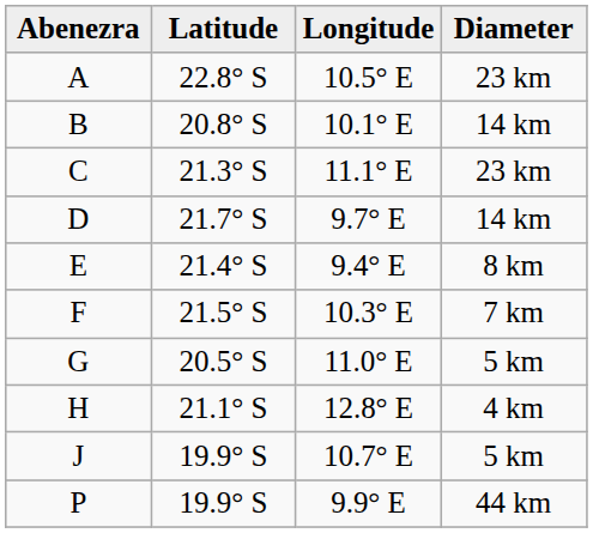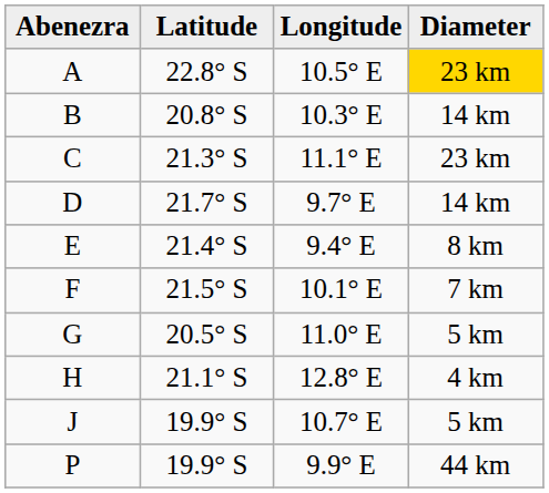 <table class="wikitable">
 <tr>
 <th width="25%" style="background:#eeeeee;">Abenezra</th>
 <th width="25%" style="background:#eeeeee;">Latitude</th>
 <th width="25%" style="background:#eeeeee;">Longitude</th>
 <th width="25%" style="background:#eeeeee;">Diameter</th>
 </tr>
 <tr>
 <td align="center">A</td>
 <td align="center">22.8° S</td>
 <td align="center">10.5° E</td>
-<td align="center">23 km</td>
+<td align="center" style="background: gold;">23 km</td>
 </tr>
 <tr>
 <td align="center">B</td>
 <td align="center">20.8° S</td>
-<td align="center">10.1° E</td>
+<td align="center">10.3° E</td>
 <td align="center">14 km</td>
 </tr>
 <tr>
 <td align="center">C</td>
 <td align="center">21.3° S</td>
 <td align="center">11.1° E</td>
 <td align="center">23 km</td>
 </tr>
 <tr>
 <td align="center">D</td>
 <td align="center">21.7° S</td>
 <td align="center">9.7° E</td>
 <td align="center">14 km</td>
 </tr>
 <tr>
 <td align="center">E</td>
 <td align="center">21.4° S</td>
 <td align="center">9.4° E</td>
 <td align="center">8 km</td>
 </tr>
 <tr>
 <td align="center">F</td>
 <td align="center">21.5° S</td>
-<td align="center">10.3° E</td>
+<td align="center">10.1° E</td>
 <td align="center">7 km</td>
 </tr>
 <tr>
 <td align="center">G</td>
 <td align="center">20.5° S</td>
 <td align="center">11.0° E</td>
 <td align="center">5 km</td>
 </tr>
 <tr>
 <td align="center">H</td>
 <td align="center">21.1° S</td>
 <td align="center">12.8° E</td>
 <td align="center">4 km</td>
 </tr>
 <tr>
 <td align="center">J</td>
 <td align="center">19.9° S</td>
 <td align="center">10.7° E</td>
 <td align="center">5 km</td>
 </tr>
 <tr>
 <td align="center">P</td>
 <td align="center">19.9° S</td>
 <td align="center">9.9° E</td>
 <td align="center">44 km</td>
 </tr>
 </table>
